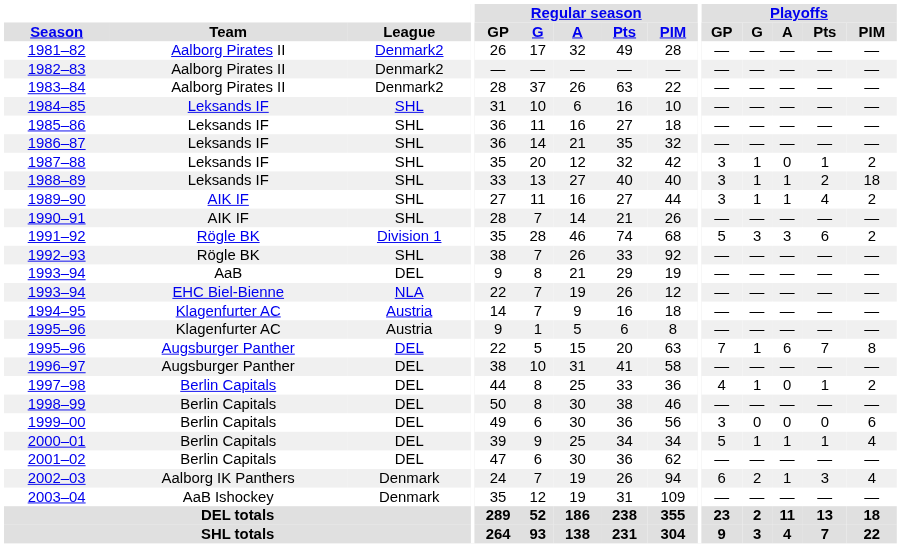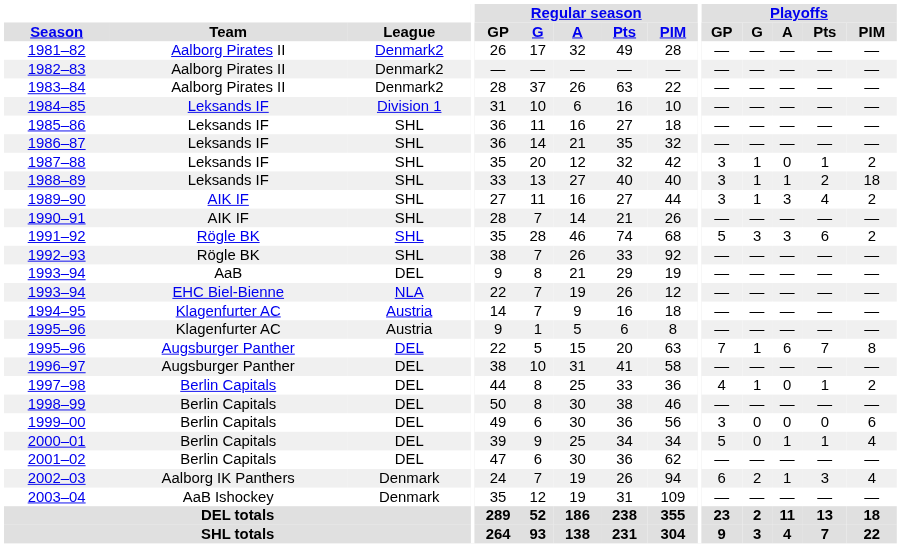 <table border="0" cellpadding="1" cellspacing="0" style="text-align:center; width:60em">
 <tr bgcolor="#e0e0e0">
 <th colspan="3" bgcolor="#ffffff"></th>
 <th rowspan="99" bgcolor="#ffffff"></th>
 <th colspan="5"><a href='#'>Regular season</a></th>
 <th rowspan="99" bgcolor="#ffffff"></th>
 <th colspan="5"><a href='#'>Playoffs</a></th>
 </tr>
 <tr bgcolor="#e0e0e0">
 <th><a href='#'>Season</a></th>
 <th>Team</th>
 <th>League</th>
 <th>GP</th>
 <th><a href='#'>G</a></th>
 <th><a href='#'>A</a></th>
 <th><a href='#'>Pts</a></th>
 <th><a href='#'>PIM</a></th>
 <th>GP</th>
 <th>G</th>
 <th>A</th>
 <th>Pts</th>
 <th>PIM</th>
 </tr>
 <tr>
 <td><a href='#'>1981–82</a></td>
 <td><a href='#'>Aalborg Pirates</a> II</td>
 <td><a href='#'>Denmark2</a></td>
 <td>26</td>
 <td>17</td>
 <td>32</td>
 <td>49</td>
 <td>28</td>
 <td>—</td>
 <td>—</td>
 <td>—</td>
 <td>—</td>
 <td>—</td>
 </tr>
 <tr bgcolor="#f0f0f0">
 <td><a href='#'>1982–83</a></td>
 <td>Aalborg Pirates II</td>
 <td>Denmark2</td>
 <td>—</td>
 <td>—</td>
 <td>—</td>
 <td>—</td>
 <td>—</td>
 <td>—</td>
 <td>—</td>
 <td>—</td>
 <td>—</td>
 <td>—</td>
 </tr>
 <tr>
 <td><a href='#'>1983–84</a></td>
 <td>Aalborg Pirates II</td>
 <td>Denmark2</td>
 <td>28</td>
 <td>37</td>
 <td>26</td>
 <td>63</td>
 <td>22</td>
 <td>—</td>
 <td>—</td>
 <td>—</td>
 <td>—</td>
 <td>—</td>
 </tr>
 <tr bgcolor="#f0f0f0">
 <td><a href='#'>1984–85</a></td>
 <td><a href='#'>Leksands IF</a></td>
-<td><a href='#'>SHL</a></td>
+<td><a href='#'>Division 1</a></td>
 <td>31</td>
 <td>10</td>
 <td>6</td>
 <td>16</td>
 <td>10</td>
 <td>—</td>
 <td>—</td>
 <td>—</td>
 <td>—</td>
 <td>—</td>
 </tr>
 <tr>
 <td><a href='#'>1985–86</a></td>
 <td>Leksands IF</td>
 <td>SHL</td>
 <td>36</td>
 <td>11</td>
 <td>16</td>
 <td>27</td>
 <td>18</td>
 <td>—</td>
 <td>—</td>
 <td>—</td>
 <td>—</td>
 <td>—</td>
 </tr>
 <tr bgcolor="#f0f0f0">
 <td><a href='#'>1986–87</a></td>
 <td>Leksands IF</td>
 <td>SHL</td>
 <td>36</td>
 <td>14</td>
 <td>21</td>
 <td>35</td>
 <td>32</td>
 <td>—</td>
 <td>—</td>
 <td>—</td>
 <td>—</td>
 <td>—</td>
 </tr>
 <tr>
 <td><a href='#'>1987–88</a></td>
 <td>Leksands IF</td>
 <td>SHL</td>
 <td>35</td>
 <td>20</td>
 <td>12</td>
 <td>32</td>
 <td>42</td>
 <td>3</td>
 <td>1</td>
 <td>0</td>
 <td>1</td>
 <td>2</td>
 </tr>
 <tr bgcolor="#f0f0f0">
 <td><a href='#'>1988–89</a></td>
 <td>Leksands IF</td>
 <td>SHL</td>
 <td>33</td>
 <td>13</td>
 <td>27</td>
 <td>40</td>
 <td>40</td>
 <td>3</td>
 <td>1</td>
 <td>1</td>
 <td>2</td>
 <td>18</td>
 </tr>
 <tr>
 <td><a href='#'>1989–90</a></td>
 <td><a href='#'>AIK IF</a></td>
 <td>SHL</td>
 <td>27</td>
 <td>11</td>
 <td>16</td>
 <td>27</td>
 <td>44</td>
 <td>3</td>
 <td>1</td>
-<td>1</td>
+<td>3</td>
 <td>4</td>
 <td>2</td>
 </tr>
 <tr bgcolor="#f0f0f0">
 <td><a href='#'>1990–91</a></td>
 <td>AIK IF</td>
 <td>SHL</td>
 <td>28</td>
 <td>7</td>
 <td>14</td>
 <td>21</td>
 <td>26</td>
 <td>—</td>
 <td>—</td>
 <td>—</td>
 <td>—</td>
 <td>—</td>
 </tr>
 <tr>
 <td><a href='#'>1991–92</a></td>
 <td><a href='#'>Rögle BK</a></td>
-<td><a href='#'>Division 1</a></td>
+<td><a href='#'>SHL</a></td>
 <td>35</td>
 <td>28</td>
 <td>46</td>
 <td>74</td>
 <td>68</td>
 <td>5</td>
 <td>3</td>
 <td>3</td>
 <td>6</td>
 <td>2</td>
 </tr>
 <tr bgcolor="#f0f0f0">
 <td><a href='#'>1992–93</a></td>
 <td>Rögle BK</td>
 <td>SHL</td>
 <td>38</td>
 <td>7</td>
 <td>26</td>
 <td>33</td>
 <td>92</td>
 <td>—</td>
 <td>—</td>
 <td>—</td>
 <td>—</td>
 <td>—</td>
 </tr>
 <tr>
 <td><a href='#'>1993–94</a></td>
 <td>AaB</td>
 <td>DEL</td>
 <td>9</td>
 <td>8</td>
 <td>21</td>
 <td>29</td>
 <td>19</td>
 <td>—</td>
 <td>—</td>
 <td>—</td>
 <td>—</td>
 <td>—</td>
 </tr>
 <tr bgcolor="#f0f0f0">
 <td><a href='#'>1993–94</a></td>
 <td><a href='#'>EHC Biel-Bienne</a></td>
 <td><a href='#'>NLA</a></td>
 <td>22</td>
 <td>7</td>
 <td>19</td>
 <td>26</td>
 <td>12</td>
 <td>—</td>
 <td>—</td>
 <td>—</td>
 <td>—</td>
 <td>—</td>
 </tr>
 <tr>
 <td><a href='#'>1994–95</a></td>
 <td><a href='#'>Klagenfurter AC</a></td>
 <td><a href='#'>Austria</a></td>
 <td>14</td>
 <td>7</td>
 <td>9</td>
 <td>16</td>
 <td>18</td>
 <td>—</td>
 <td>—</td>
 <td>—</td>
 <td>—</td>
 <td>—</td>
 </tr>
 <tr bgcolor="#f0f0f0">
 <td><a href='#'>1995–96</a></td>
 <td>Klagenfurter AC</td>
 <td>Austria</td>
 <td>9</td>
 <td>1</td>
 <td>5</td>
 <td>6</td>
 <td>8</td>
 <td>—</td>
 <td>—</td>
 <td>—</td>
 <td>—</td>
 <td>—</td>
 </tr>
 <tr>
 <td><a href='#'>1995–96</a></td>
 <td><a href='#'>Augsburger Panther</a></td>
 <td><a href='#'>DEL</a></td>
 <td>22</td>
 <td>5</td>
 <td>15</td>
 <td>20</td>
 <td>63</td>
 <td>7</td>
 <td>1</td>
 <td>6</td>
 <td>7</td>
 <td>8</td>
 </tr>
 <tr bgcolor="#f0f0f0">
 <td><a href='#'>1996–97</a></td>
 <td>Augsburger Panther</td>
 <td>DEL</td>
 <td>38</td>
 <td>10</td>
 <td>31</td>
 <td>41</td>
 <td>58</td>
 <td>—</td>
 <td>—</td>
 <td>—</td>
 <td>—</td>
 <td>—</td>
 </tr>
 <tr>
 <td><a href='#'>1997–98</a></td>
 <td><a href='#'>Berlin Capitals</a></td>
 <td>DEL</td>
 <td>44</td>
 <td>8</td>
 <td>25</td>
 <td>33</td>
 <td>36</td>
 <td>4</td>
 <td>1</td>
 <td>0</td>
 <td>1</td>
 <td>2</td>
 </tr>
 <tr bgcolor="#f0f0f0">
 <td><a href='#'>1998–99</a></td>
 <td>Berlin Capitals</td>
 <td>DEL</td>
 <td>50</td>
 <td>8</td>
 <td>30</td>
 <td>38</td>
 <td>46</td>
 <td>—</td>
 <td>—</td>
 <td>—</td>
 <td>—</td>
 <td>—</td>
 </tr>
 <tr>
 <td><a href='#'>1999–00</a></td>
 <td>Berlin Capitals</td>
 <td>DEL</td>
 <td>49</td>
 <td>6</td>
 <td>30</td>
 <td>36</td>
 <td>56</td>
 <td>3</td>
 <td>0</td>
 <td>0</td>
 <td>0</td>
 <td>6</td>
 </tr>
 <tr bgcolor="#f0f0f0">
 <td><a href='#'>2000–01</a></td>
 <td>Berlin Capitals</td>
 <td>DEL</td>
 <td>39</td>
 <td>9</td>
 <td>25</td>
 <td>34</td>
 <td>34</td>
 <td>5</td>
-<td>1</td>
+<td>0</td>
 <td>1</td>
 <td>1</td>
 <td>4</td>
 </tr>
 <tr>
 <td><a href='#'>2001–02</a></td>
 <td>Berlin Capitals</td>
 <td>DEL</td>
 <td>47</td>
 <td>6</td>
 <td>30</td>
 <td>36</td>
 <td>62</td>
 <td>—</td>
 <td>—</td>
 <td>—</td>
 <td>—</td>
 <td>—</td>
 </tr>
 <tr bgcolor="#f0f0f0">
 <td><a href='#'>2002–03</a></td>
 <td>Aalborg IK Panthers</td>
 <td>Denmark</td>
 <td>24</td>
 <td>7</td>
 <td>19</td>
 <td>26</td>
 <td>94</td>
 <td>6</td>
 <td>2</td>
 <td>1</td>
 <td>3</td>
 <td>4</td>
 </tr>
 <tr>
 <td><a href='#'>2003–04</a></td>
 <td>AaB Ishockey</td>
 <td>Denmark</td>
 <td>35</td>
 <td>12</td>
 <td>19</td>
 <td>31</td>
 <td>109</td>
 <td>—</td>
 <td>—</td>
 <td>—</td>
 <td>—</td>
 <td>—</td>
 </tr>
 <tr>
 </tr>
 <tr ALIGN="center" bgcolor="#e0e0e0">
 <th colspan="3">DEL totals</th>
 <th ALIGN="center">289</th>
 <th ALIGN="center">52</th>
 <th ALIGN="center">186</th>
 <th ALIGN="center">238</th>
 <th ALIGN="center">355</th>
 <th ALIGN="center">23</th>
 <th ALIGN="center">2</th>
 <th ALIGN="center">11</th>
 <th ALIGN="center">13</th>
 <th ALIGN="center">18</th>
 </tr>
 <tr>
 </tr>
 <tr ALIGN="center" bgcolor="#e0e0e0">
 <th colspan="3">SHL totals</th>
 <th ALIGN="center">264</th>
 <th ALIGN="center">93</th>
 <th ALIGN="center">138</th>
 <th ALIGN="center">231</th>
 <th ALIGN="center">304</th>
 <th ALIGN="center">9</th>
 <th ALIGN="center">3</th>
 <th ALIGN="center">4</th>
 <th ALIGN="center">7</th>
 <th ALIGN="center">22</th>
 </tr>
 </table>
